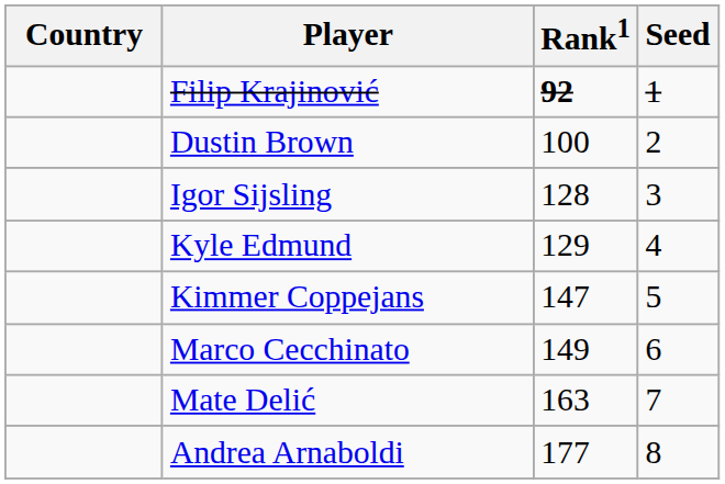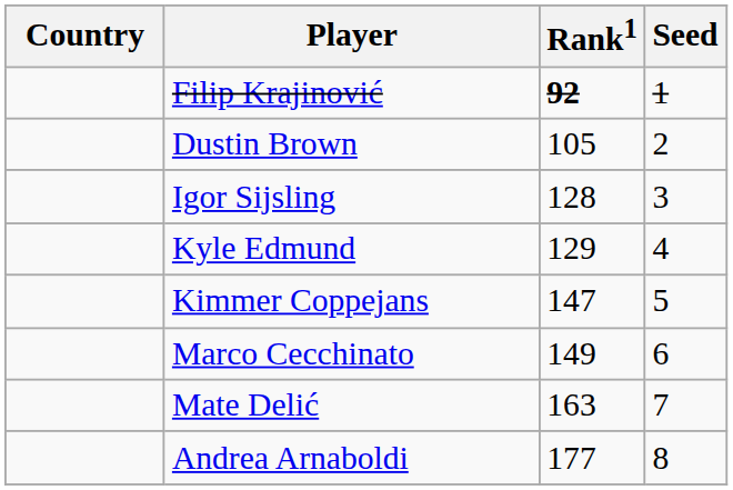 <table class="sortable wikitable">
 <tr>
 <th width="70">Country</th>
 <th width="175">Player</th>
 <th>Rank<sup>1</sup></th>
 <th>Seed</th>
 </tr>
 <tr>
 <td></td>
 <td><s><a href='#'>Filip Krajinović</a></s></td>
 <td><strong><s>92</s></strong></td>
 <td><s>1</s></td>
 </tr>
 <tr>
 <td></td>
 <td><a href='#'>Dustin Brown</a></td>
-<td>100</td>
+<td>105</td>
 <td>2</td>
 </tr>
 <tr>
 <td></td>
 <td><a href='#'>Igor Sijsling</a></td>
 <td>128</td>
 <td>3</td>
 </tr>
 <tr>
 <td></td>
 <td><a href='#'>Kyle Edmund</a></td>
 <td>129</td>
 <td>4</td>
 </tr>
 <tr>
 <td></td>
 <td><a href='#'>Kimmer Coppejans</a></td>
 <td>147</td>
 <td>5</td>
 </tr>
 <tr>
 <td></td>
 <td><a href='#'>Marco Cecchinato</a></td>
 <td>149</td>
 <td>6</td>
 </tr>
 <tr>
 <td></td>
 <td><a href='#'>Mate Delić</a></td>
 <td>163</td>
 <td>7</td>
 </tr>
 <tr>
 <td></td>
 <td><a href='#'>Andrea Arnaboldi</a></td>
 <td>177</td>
 <td>8</td>
 </tr>
 </table>
